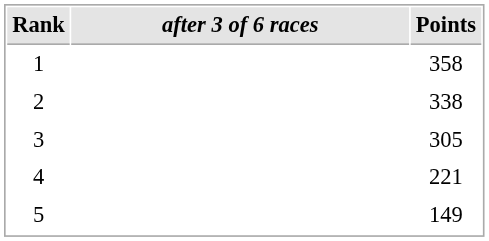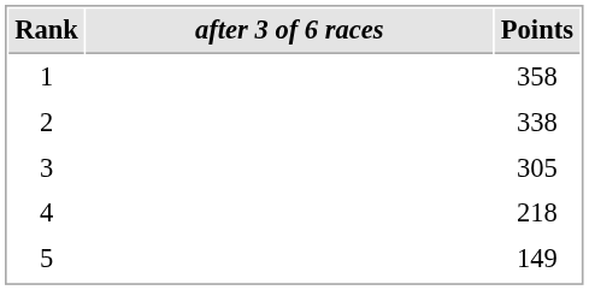 <table cellspacing="1" cellpadding="3" style="border:1px solid #aaa; font-size:86%;">
 <tr style="background:#e4e4e4;">
 <th style="border-bottom:1px solid #aaa; width:10px;">Rank</th>
 <th style="border-bottom:1px solid #aaa; width:200px;"><em>after 3 of 6 races</em></th>
 <th style="border-bottom:1px solid #aaa; width:20px;">Points</th>
 </tr>
 <tr>
 <td align=center>1</td>
 <td></td>
 <td align=center>358</td>
 </tr>
 <tr>
 <td align=center>2</td>
 <td></td>
 <td align=center>338</td>
 </tr>
 <tr>
 <td align=center>3</td>
 <td></td>
 <td align=center>305</td>
 </tr>
 <tr>
 <td align=center>4</td>
 <td></td>
-<td align=center>221</td>
+<td align=center>218</td>
 </tr>
 <tr>
 <td align=center>5</td>
 <td></td>
 <td align=center>149</td>
 </tr>
 </table>
